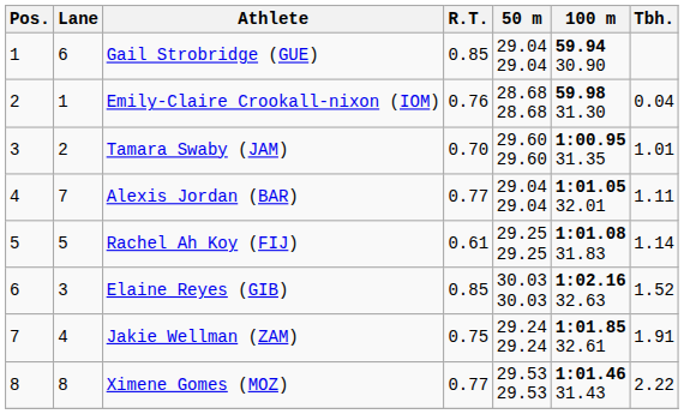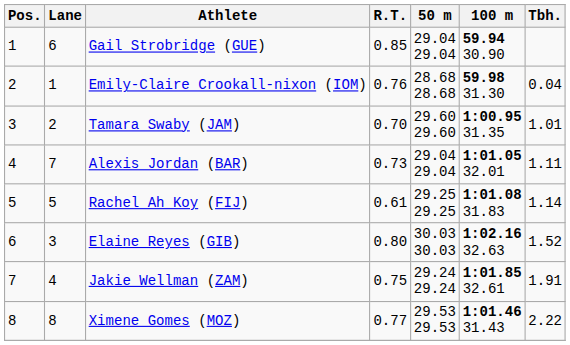 <table class="wikitable">
 <tr>
 <th>Pos.</th>
 <th>Lane</th>
 <th>Athlete</th>
 <th>R.T.</th>
 <th>50 m</th>
 <th>100 m</th>
 <th>Tbh.</th>
 </tr>
 <tr>
 <td>1</td>
 <td>6</td>
 <td> <a href='#'>Gail Strobridge</a> (<a href='#'>GUE</a>)</td>
 <td>0.85</td>
 <td>29.04<br>29.04</td>
 <td><strong>59.94</strong><br>30.90</td>
 <td> </td>
 </tr>
 <tr>
 <td>2</td>
 <td>1</td>
 <td> <a href='#'>Emily-Claire Crookall-nixon</a> (<a href='#'>IOM</a>)</td>
 <td>0.76</td>
 <td>28.68<br>28.68</td>
 <td><strong>59.98</strong><br>31.30</td>
 <td>0.04</td>
 </tr>
 <tr>
 <td>3</td>
 <td>2</td>
 <td> <a href='#'>Tamara Swaby</a> (<a href='#'>JAM</a>)</td>
 <td>0.70</td>
 <td>29.60<br>29.60</td>
 <td><strong>1:00.95</strong><br>31.35</td>
 <td>1.01</td>
 </tr>
 <tr>
 <td>4</td>
 <td>7</td>
 <td> <a href='#'>Alexis Jordan</a> (<a href='#'>BAR</a>)</td>
-<td>0.77</td>
+<td>0.73</td>
 <td>29.04<br>29.04</td>
 <td><strong>1:01.05</strong><br>32.01</td>
 <td>1.11</td>
 </tr>
 <tr>
 <td>5</td>
 <td>5</td>
 <td> <a href='#'>Rachel Ah Koy</a> (<a href='#'>FIJ</a>)</td>
 <td>0.61</td>
 <td>29.25<br>29.25</td>
 <td><strong>1:01.08</strong><br>31.83</td>
 <td>1.14</td>
 </tr>
 <tr>
 <td>6</td>
 <td>3</td>
 <td> <a href='#'>Elaine Reyes</a> (<a href='#'>GIB</a>)</td>
-<td>0.85</td>
+<td>0.80</td>
 <td>30.03<br>30.03</td>
 <td><strong>1:02.16</strong><br>32.63</td>
 <td>1.52</td>
 </tr>
 <tr>
 <td>7</td>
 <td>4</td>
 <td> <a href='#'>Jakie Wellman</a> (<a href='#'>ZAM</a>)</td>
 <td>0.75</td>
 <td>29.24<br>29.24</td>
 <td><strong>1:01.85</strong><br>32.61</td>
 <td>1.91</td>
 </tr>
 <tr>
 <td>8</td>
 <td>8</td>
 <td> <a href='#'>Ximene Gomes</a> (<a href='#'>MOZ</a>)</td>
 <td>0.77</td>
 <td>29.53<br>29.53</td>
 <td><strong>1:01.46</strong><br>31.43</td>
 <td>2.22</td>
 </tr>
 <tr>
 </tr>
 </table>
